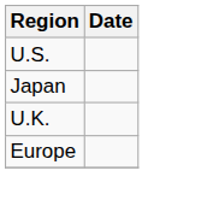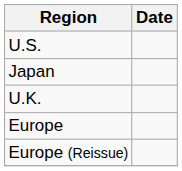 <table class="wikitable sortable">
 <tr>
 <th>Region</th>
 <th>Date</th>
 </tr>
 <tr>
 <td>U.S.</td>
 <td></td>
 </tr>
 <tr>
 <td>Japan</td>
 <td></td>
 </tr>
 <tr>
 <td>U.K.</td>
 <td></td>
 </tr>
 <tr>
 <td>Europe</td>
 <td></td>
 </tr>
 <tr>
+<td>Europe <small>(Reissue)</small></td>
+<td></td>
+</tr>
+<tr>
 </tr>
 </table>
